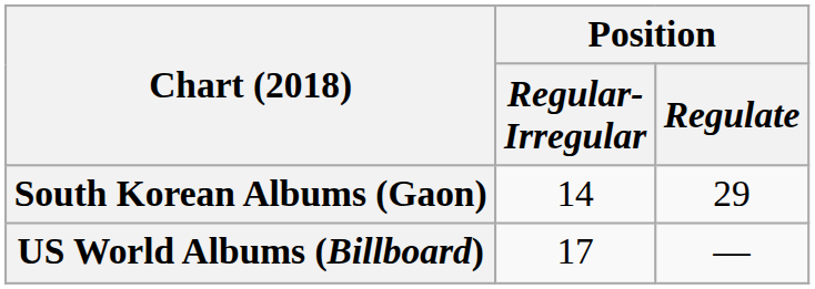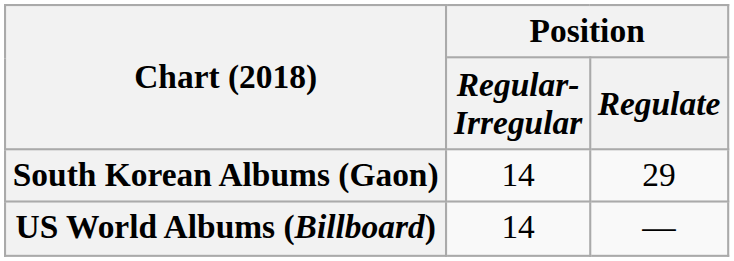 <table class="wikitable plainrowheaders" style="text-align:center">
 <tr>
 <th rowspan="2" scope="col">Chart (2018)</th>
 <th colspan="2" scope="col">Position</th>
 </tr>
 <tr>
 <th><em>Regular-<br>Irregular</em></th>
 <th><em>Regulate</em></th>
 </tr>
 <tr>
 <th scope="row">South Korean Albums (Gaon)</th>
 <td>14</td>
 <td>29</td>
 </tr>
 <tr>
 <th scope="row">US World Albums (<em>Billboard</em>)</th>
-<td>17</td>
+<td>14</td>
 <td>—</td>
 </tr>
 </table>
